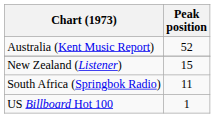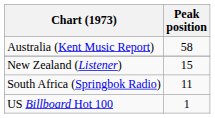 <table class="wikitable sortable">
 <tr>
 <th>Chart (1973)</th>
 <th>Peak<br>position</th>
 </tr>
 <tr>
 <td>Australia (<a href='#'>Kent Music Report</a>)</td>
-<td align="center">52</td>
+<td align="center">58</td>
 </tr>
 <tr>
 </tr>
 <tr>
 </tr>
 <tr>
 </tr>
 <tr>
 </tr>
 <tr>
 <td>New Zealand (<em><a href='#'>Listener</a></em>)</td>
 <td align="center">15</td>
 </tr>
 <tr>
 <td>South Africa (<a href='#'>Springbok Radio</a>)</td>
 <td align="center">11</td>
 </tr>
 <tr>
 <td>US <a href='#'><em>Billboard</em> Hot 100</a></td>
 <td align="center">1</td>
 </tr>
 </table>
